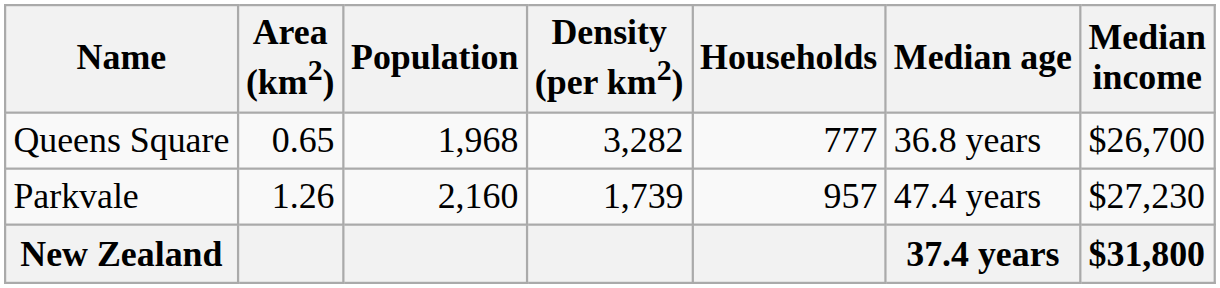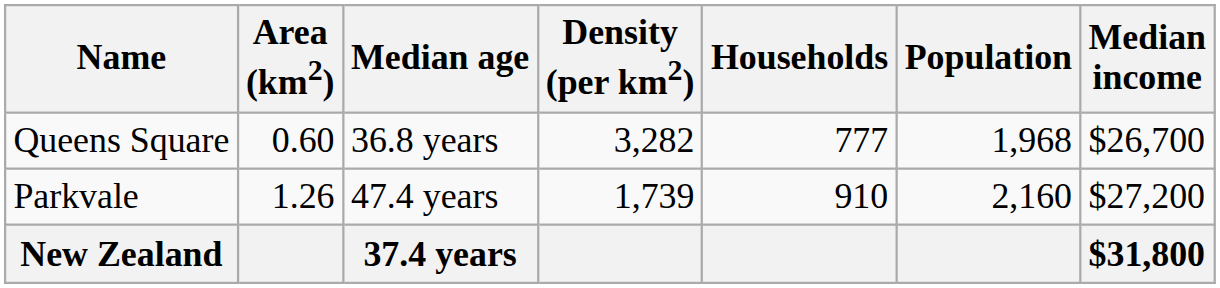 <table class="wikitable">
 <tr>
 <th>Name</th>
 <th>Area<br>(km<sup>2</sup>)</th>
-<th>Population</th>
+<th>Median age</th>
 <th>Density<br>(per km<sup>2</sup>)</th>
 <th>Households</th>
-<th>Median age</th>
+<th>Population</th>
 <th>Median<br>income</th>
 </tr>
 <tr>
 <td>Queens Square</td>
-<td style="text-align:right;">0.65</td>
-<td style="text-align:right;">1,968</td>
+<td style="text-align:right;">0.60</td>
+<td>36.8 years</td>
 <td style="text-align:right;">3,282</td>
 <td style="text-align:right;">777</td>
-<td>36.8 years</td>
+<td style="text-align:right;">1,968</td>
 <td>$26,700</td>
 </tr>
 <tr>
 <td>Parkvale</td>
 <td style="text-align:right;">1.26</td>
+<td>47.4 years</td>
+<td style="text-align:right;">1,739</td>
+<td style="text-align:right;">910</td>
 <td style="text-align:right;">2,160</td>
-<td style="text-align:right;">1,739</td>
-<td style="text-align:right;">957</td>
-<td>47.4 years</td>
-<td>$27,230</td>
+<td>$27,200</td>
 </tr>
 <tr>
 <th>New Zealand</th>
 <th></th>
+<th>37.4 years</th>
 <th></th>
 <th></th>
 <th></th>
-<th>37.4 years</th>
 <th style="text-align:left;">$31,800</th>
 </tr>
 </table>
